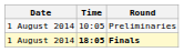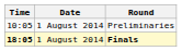 <table class="wikitable">
 <tr>
+<th>Time</th>
 <th>Date</th>
-<th>Time</th>
 <th>Round</th>
 </tr>
 <tr>
+<td>10:05</td>
 <td>1 August 2014</td>
-<td>10:05</td>
 <td>Preliminaries</td>
 </tr>
 <tr style=background:lemonchiffon>
+<td><strong>18:05</strong></td>
 <td>1 August 2014</td>
-<td><strong>18:05</strong></td>
 <td><strong>Finals</strong></td>
 </tr>
 </table>
